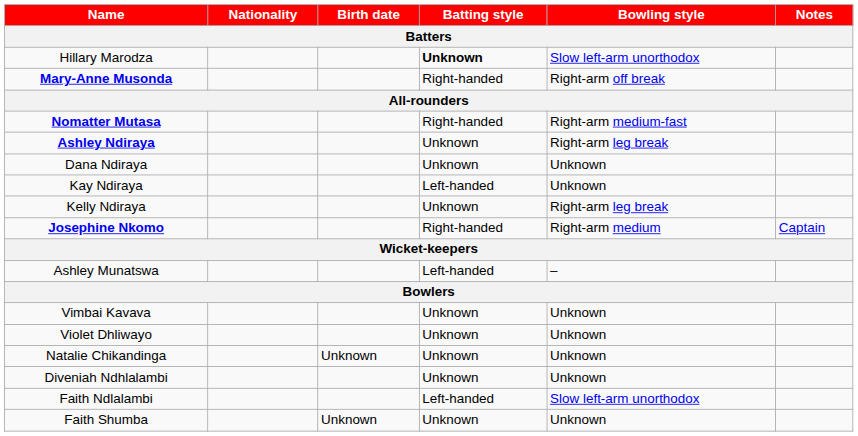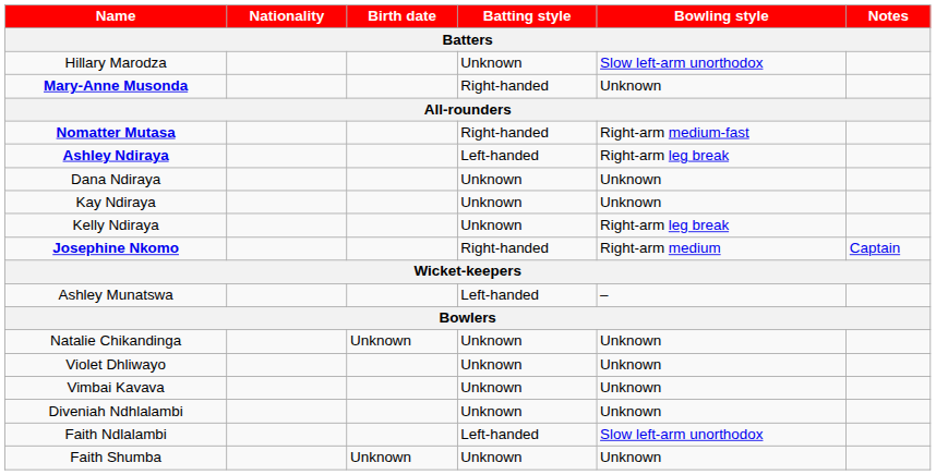 <table class="wikitable"  style="width:80%;">
 <tr>
 <th style="background:#FF0000; color:white">Name</th>
 <th style="background:#FF0000; color:white">Nationality</th>
 <th style="background:#FF0000; color:white">Birth date</th>
 <th style="background:#FF0000; color:white">Batting style</th>
 <th style="background:#FF0000; color:white">Bowling style</th>
 <th style="background:#FF0000; color:white">Notes</th>
 </tr>
 <tr>
 <th colspan="6">Batters</th>
 </tr>
 <tr>
 <td style="text-align:center">Hillary Marodza</td>
 <td style="text-align:center"></td>
 <td></td>
-<td><strong>Unknown</strong></td>
+<td>Unknown</td>
 <td><a href='#'>Slow left-arm unorthodox</a></td>
 <td></td>
 </tr>
 <tr>
 <td style="text-align:center"><strong><a href='#'>Mary-Anne Musonda</a></strong></td>
 <td style="text-align:center"></td>
 <td></td>
 <td>Right-handed</td>
-<td>Right-arm <a href='#'>off break</a></td>
+<td>Unknown</td>
 <td></td>
 </tr>
 <tr>
 <th colspan="6">All-rounders</th>
 </tr>
 <tr>
 <td style="text-align:center"><strong><a href='#'>Nomatter Mutasa</a></strong></td>
 <td style="text-align:center"></td>
 <td></td>
 <td>Right-handed</td>
 <td>Right-arm <a href='#'>medium-fast</a></td>
 <td></td>
 </tr>
 <tr>
 <td style="text-align:center"><strong><a href='#'>Ashley Ndiraya</a></strong></td>
 <td style="text-align:center"></td>
 <td></td>
-<td>Unknown</td>
+<td>Left-handed</td>
 <td>Right-arm <a href='#'>leg break</a></td>
 <td></td>
 </tr>
 <tr>
 <td style="text-align:center">Dana Ndiraya</td>
 <td style="text-align:center"></td>
 <td></td>
 <td>Unknown</td>
 <td>Unknown</td>
 <td></td>
 </tr>
 <tr>
 <td style="text-align:center">Kay Ndiraya</td>
 <td style="text-align:center"></td>
 <td></td>
-<td>Left-handed</td>
+<td>Unknown</td>
 <td>Unknown</td>
 <td></td>
 </tr>
 <tr>
 <td style="text-align:center">Kelly Ndiraya</td>
 <td style="text-align:center"></td>
 <td></td>
 <td>Unknown</td>
 <td>Right-arm <a href='#'>leg break</a></td>
 <td></td>
 </tr>
 <tr>
 <td style="text-align:center"><strong><a href='#'>Josephine Nkomo</a></strong></td>
 <td style="text-align:center"></td>
 <td></td>
 <td>Right-handed</td>
 <td>Right-arm <a href='#'>medium</a></td>
 <td><a href='#'>Captain</a></td>
 </tr>
 <tr>
 <th colspan="6">Wicket-keepers</th>
 </tr>
 <tr>
 <td style="text-align:center">Ashley Munatswa</td>
 <td style="text-align:center"></td>
 <td></td>
 <td>Left-handed</td>
 <td>–</td>
 <td></td>
 </tr>
 <tr>
 <th colspan="6">Bowlers</th>
 </tr>
 <tr>
-<td style="text-align:center">Vimbai Kavava</td>
+<td style="text-align:center">Natalie Chikandinga</td>
 <td style="text-align:center"></td>
-<td></td>
+<td>Unknown</td>
 <td>Unknown</td>
 <td>Unknown</td>
 <td></td>
 </tr>
 <tr>
 <td style="text-align:center">Violet Dhliwayo</td>
 <td style="text-align:center"></td>
 <td></td>
 <td>Unknown</td>
 <td>Unknown</td>
 <td></td>
 </tr>
 <tr>
-<td style="text-align:center">Natalie Chikandinga</td>
+<td style="text-align:center">Vimbai Kavava</td>
 <td style="text-align:center"></td>
-<td>Unknown</td>
+<td></td>
 <td>Unknown</td>
 <td>Unknown</td>
 <td></td>
 </tr>
 <tr>
 <td style="text-align:center">Diveniah Ndhlalambi</td>
 <td style="text-align:center"></td>
 <td></td>
 <td>Unknown</td>
 <td>Unknown</td>
 <td></td>
 </tr>
 <tr>
 <td style="text-align:center">Faith Ndlalambi</td>
 <td style="text-align:center"></td>
 <td></td>
 <td>Left-handed</td>
 <td><a href='#'>Slow left-arm unorthodox</a></td>
 <td></td>
 </tr>
 <tr>
 <td style="text-align:center">Faith Shumba</td>
 <td style="text-align:center"></td>
 <td>Unknown</td>
 <td>Unknown</td>
 <td>Unknown</td>
 <td></td>
 </tr>
 </table>
